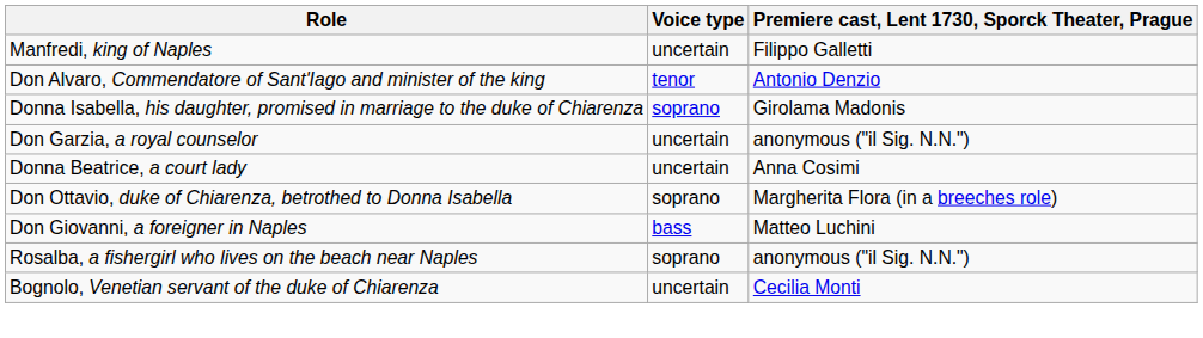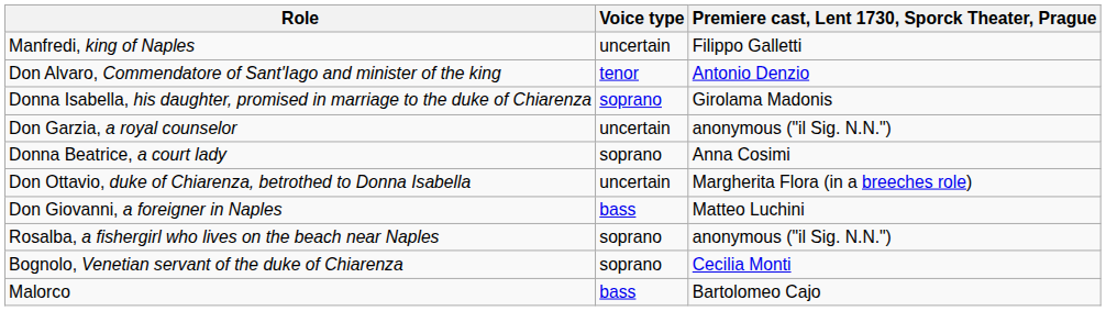 <table class="wikitable">
 <tr>
 <th>Role</th>
 <th>Voice type</th>
 <th>Premiere cast, Lent 1730, Sporck Theater, Prague</th>
 </tr>
 <tr>
 <td>Manfredi, <em>king of Naples</em></td>
 <td>uncertain</td>
 <td>Filippo Galletti</td>
 </tr>
 <tr>
 <td>Don Alvaro, <em>Commendatore of Sant'Iago and minister of the king</em></td>
 <td><a href='#'>tenor</a></td>
 <td><a href='#'>Antonio Denzio</a></td>
 </tr>
 <tr>
 <td>Donna Isabella, <em>his daughter, promised in marriage to the duke of Chiarenza</em></td>
 <td><a href='#'>soprano</a></td>
 <td>Girolama Madonis</td>
 </tr>
 <tr>
 <td>Don Garzia, <em>a royal counselor</em></td>
 <td>uncertain</td>
 <td>anonymous ("il Sig. N.N.")</td>
 </tr>
 <tr>
 <td>Donna Beatrice, <em>a court lady</em></td>
-<td>uncertain</td>
+<td>soprano</td>
 <td>Anna Cosimi</td>
 </tr>
 <tr>
 <td>Don Ottavio, <em>duke of Chiarenza, betrothed to Donna Isabella</em></td>
-<td>soprano</td>
+<td>uncertain</td>
 <td>Margherita Flora (in a <a href='#'>breeches role</a>)</td>
 </tr>
 <tr>
 <td>Don Giovanni, <em>a foreigner in Naples</em></td>
 <td><a href='#'>bass</a></td>
 <td>Matteo Luchini</td>
 </tr>
 <tr>
 <td>Rosalba, <em>a fishergirl who lives on the beach near Naples</em></td>
 <td>soprano</td>
 <td>anonymous ("il Sig. N.N.")</td>
 </tr>
 <tr>
 <td>Bognolo, <em>Venetian servant of the duke of Chiarenza</em></td>
-<td>uncertain</td>
+<td>soprano</td>
 <td><a href='#'>Cecilia Monti</a></td>
 </tr>
+<tr>
+<td>Malorco</td>
+<td><a href='#'>bass</a></td>
+<td>Bartolomeo Cajo</td>
+</tr>
 </table>
